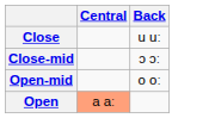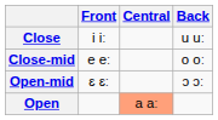 <table class="wikitable" style="text-align:center">
 <tr>
 <th></th>
+<th><a href='#'>Front</a></th>
 <th><a href='#'>Central</a></th>
 <th><a href='#'>Back</a></th>
 </tr>
 <tr align="center">
 <th><a href='#'>Close</a></th>
+<td>i iː</td>
 <td></td>
 <td>u uː</td>
 </tr>
 <tr align="center">
 <th><a href='#'>Close-mid</a></th>
+<td>e eː</td>
+<td></td>
+<td>o oː</td>
+</tr>
+<tr>
+<th><a href='#'>Open-mid</a></th>
+<td>ɛ ɛː</td>
 <td></td>
 <td>ɔ ɔː</td>
 </tr>
-<tr>
-<th><a href='#'>Open-mid</a></th>
-<td></td>
-<td>o oː</td>
-</tr>
 <tr align="center">
 <th><a href='#'>Open</a></th>
+<td></td>
 <td style="background: lightsalmon;">a aː</td>
 <td></td>
 </tr>
 </table>
